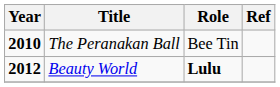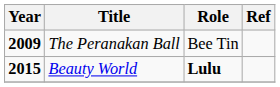 <table class="wikitable sortable">
 <tr>
 <th>Year</th>
 <th>Title</th>
 <th class="unsortable">Role</th>
 <th>Ref</th>
 </tr>
 <tr>
-<td rowspan="1"><strong>2010</strong></td>
+<td rowspan="1"><strong>2009</strong></td>
 <td><em>The Peranakan Ball</em></td>
 <td>Bee Tin</td>
 <td></td>
 </tr>
 <tr>
-<td rowspan="1"><strong>2012</strong></td>
+<td rowspan="1"><strong>2015</strong></td>
 <td><em><a href='#'>Beauty World</a></em></td>
 <td><strong>Lulu</strong></td>
 <td></td>
 </tr>
 <tr>
 </tr>
 </table>
